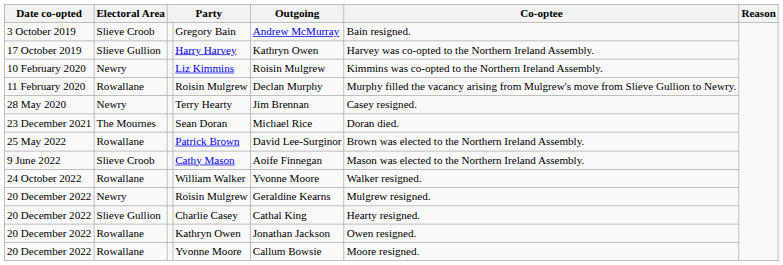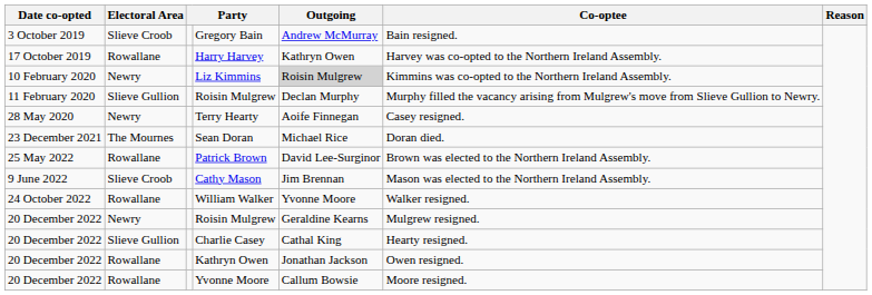 <table class="wikitable" style="font-size: 95%; font-size: 95%">
 <tr>
 <th>Date co-opted</th>
 <th>Electoral Area</th>
 <th colspan="2">Party</th>
 <th>Outgoing</th>
 <th>Co-optee</th>
 <th>Reason</th>
 </tr>
 <tr>
 <td>3 October 2019</td>
 <td>Slieve Croob</td>
 <td></td>
 <td>Gregory Bain</td>
 <td><a href='#'>Andrew McMurray</a></td>
 <td>Bain resigned.</td>
 </tr>
 <tr>
 <td>17 October 2019</td>
-<td>Slieve Gullion</td>
+<td>Rowallane</td>
 <td></td>
 <td><a href='#'>Harry Harvey</a></td>
 <td>Kathryn Owen</td>
 <td>Harvey was co-opted to the Northern Ireland Assembly.</td>
 </tr>
 <tr>
 <td>10 February 2020</td>
 <td>Newry</td>
 <td></td>
 <td><a href='#'>Liz Kimmins</a></td>
-<td>Roisin Mulgrew</td>
+<td style="background: lightgrey;">Roisin Mulgrew</td>
 <td>Kimmins was co-opted to the Northern Ireland Assembly.</td>
 </tr>
 <tr>
 <td>11 February 2020</td>
-<td>Rowallane</td>
+<td>Slieve Gullion</td>
 <td></td>
 <td>Roisin Mulgrew</td>
 <td>Declan Murphy</td>
 <td>Murphy filled the vacancy arising from Mulgrew's move from Slieve Gullion to Newry.</td>
 </tr>
 <tr>
 <td>28 May 2020</td>
 <td>Newry</td>
 <td></td>
 <td>Terry Hearty</td>
-<td>Jim Brennan</td>
+<td>Aoife Finnegan</td>
 <td>Casey resigned.</td>
 </tr>
 <tr>
 <td>23 December 2021</td>
 <td>The Mournes</td>
 <td></td>
 <td>Sean Doran</td>
 <td>Michael Rice</td>
 <td>Doran died.</td>
 </tr>
 <tr>
 <td>25 May 2022</td>
 <td>Rowallane</td>
 <td></td>
 <td><a href='#'>Patrick Brown</a></td>
 <td>David Lee-Surginor</td>
 <td>Brown was elected to the Northern Ireland Assembly.</td>
 </tr>
 <tr>
 <td>9 June 2022</td>
 <td>Slieve Croob</td>
 <td></td>
 <td><a href='#'>Cathy Mason</a></td>
-<td>Aoife Finnegan</td>
+<td>Jim Brennan</td>
 <td>Mason was elected to the Northern Ireland Assembly.</td>
 </tr>
 <tr>
 <td>24 October 2022</td>
 <td>Rowallane</td>
 <td></td>
 <td>William Walker</td>
 <td>Yvonne Moore</td>
 <td>Walker resigned.</td>
 </tr>
 <tr>
 <td>20 December 2022</td>
 <td>Newry</td>
 <td></td>
 <td>Roisin Mulgrew</td>
 <td>Geraldine Kearns</td>
 <td>Mulgrew resigned.</td>
 </tr>
 <tr>
 <td>20 December 2022</td>
 <td>Slieve Gullion</td>
 <td></td>
 <td>Charlie Casey</td>
 <td>Cathal King</td>
 <td>Hearty resigned.</td>
 </tr>
 <tr>
 <td>20 December 2022</td>
 <td>Rowallane</td>
 <td></td>
 <td>Kathryn Owen</td>
 <td>Jonathan Jackson</td>
 <td>Owen resigned.</td>
 </tr>
 <tr>
 <td>20 December 2022</td>
 <td>Rowallane</td>
 <td></td>
 <td>Yvonne Moore</td>
 <td>Callum Bowsie</td>
 <td>Moore resigned.</td>
 </tr>
 </table>
